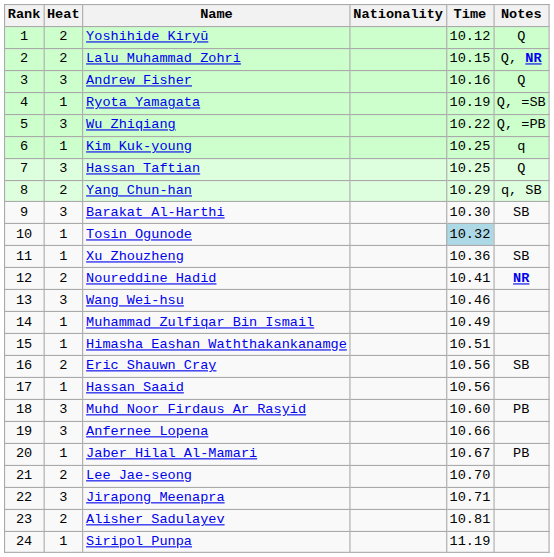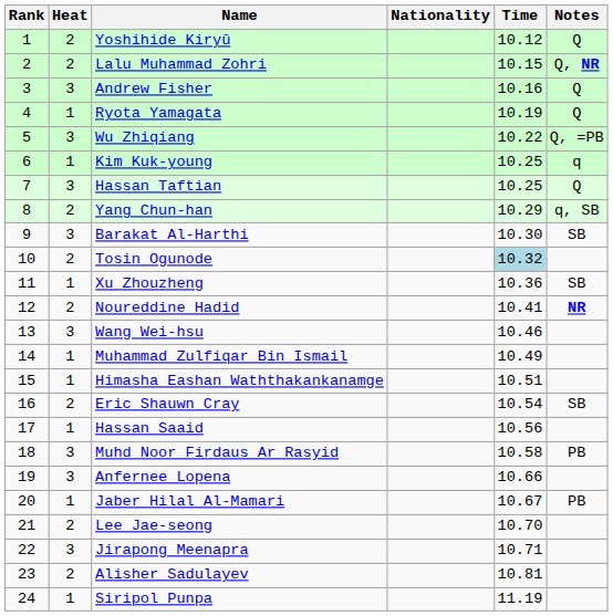 <table class="wikitable sortable" style="text-align:center; font-size:95%">
 <tr>
 <th>Rank</th>
 <th>Heat</th>
 <th>Name</th>
 <th>Nationality</th>
 <th>Time</th>
 <th>Notes</th>
 </tr>
 <tr bgcolor=ccffcc>
 <td>1</td>
 <td>2</td>
 <td align=left><a href='#'>Yoshihide Kiryū</a></td>
 <td align=left></td>
 <td>10.12</td>
 <td>Q</td>
 </tr>
 <tr bgcolor=ccffcc>
 <td>2</td>
 <td>2</td>
 <td align=left><a href='#'>Lalu Muhammad Zohri</a></td>
 <td align=left></td>
 <td>10.15</td>
 <td>Q, <strong><a href='#'>NR</a></strong></td>
 </tr>
 <tr bgcolor=ccffcc>
 <td>3</td>
 <td>3</td>
 <td align=left><a href='#'>Andrew Fisher</a></td>
 <td align=left></td>
 <td>10.16</td>
 <td>Q</td>
 </tr>
 <tr bgcolor=ccffcc>
 <td>4</td>
 <td>1</td>
 <td align=left><a href='#'>Ryota Yamagata</a></td>
 <td align=left></td>
 <td>10.19</td>
-<td>Q, =SB</td>
+<td>Q</td>
 </tr>
 <tr bgcolor=ccffcc>
 <td>5</td>
 <td>3</td>
 <td align=left><a href='#'>Wu Zhiqiang</a></td>
 <td align=left></td>
 <td>10.22</td>
 <td>Q, =PB</td>
 </tr>
 <tr bgcolor=ccffcc>
 <td>6</td>
 <td>1</td>
 <td align=left><a href='#'>Kim Kuk-young</a></td>
 <td align=left></td>
 <td>10.25</td>
 <td>q</td>
 </tr>
 <tr bgcolor=ddffdd>
 <td>7</td>
 <td>3</td>
 <td align=left><a href='#'>Hassan Taftian</a></td>
 <td align=left></td>
 <td>10.25</td>
 <td>Q</td>
 </tr>
 <tr bgcolor=ddffdd>
 <td>8</td>
 <td>2</td>
 <td align=left><a href='#'>Yang Chun-han</a></td>
 <td align=left></td>
 <td>10.29</td>
 <td>q, SB</td>
 </tr>
 <tr>
 <td>9</td>
 <td>3</td>
 <td align=left><a href='#'>Barakat Al-Harthi</a></td>
 <td align=left></td>
 <td>10.30</td>
 <td>SB</td>
 </tr>
 <tr>
 <td>10</td>
-<td>1</td>
+<td>2</td>
 <td align=left><a href='#'>Tosin Ogunode</a></td>
 <td align=left></td>
 <td style="background: lightblue;">10.32</td>
 <td></td>
 </tr>
 <tr>
 <td>11</td>
 <td>1</td>
 <td align=left><a href='#'>Xu Zhouzheng</a></td>
 <td align=left></td>
 <td>10.36</td>
 <td>SB</td>
 </tr>
 <tr>
 <td>12</td>
 <td>2</td>
 <td align=left><a href='#'>Noureddine Hadid</a></td>
 <td align=left></td>
 <td>10.41</td>
 <td><strong><a href='#'>NR</a></strong></td>
 </tr>
 <tr>
 <td>13</td>
 <td>3</td>
 <td align=left><a href='#'>Wang Wei-hsu</a></td>
 <td align=left></td>
 <td>10.46</td>
 <td></td>
 </tr>
 <tr>
 <td>14</td>
 <td>1</td>
 <td align=left><a href='#'>Muhammad Zulfiqar Bin Ismail</a></td>
 <td align=left></td>
 <td>10.49</td>
 <td></td>
 </tr>
 <tr>
 <td>15</td>
 <td>1</td>
 <td align=left><a href='#'>Himasha Eashan Waththakankanamge</a></td>
 <td align=left></td>
 <td>10.51</td>
 <td></td>
 </tr>
 <tr>
 <td>16</td>
 <td>2</td>
 <td align=left><a href='#'>Eric Shauwn Cray</a></td>
 <td align=left></td>
-<td>10.56</td>
+<td>10.54</td>
 <td>SB</td>
 </tr>
 <tr>
 <td>17</td>
 <td>1</td>
 <td align=left><a href='#'>Hassan Saaid</a></td>
 <td align=left></td>
 <td>10.56</td>
 <td></td>
 </tr>
 <tr>
 <td>18</td>
 <td>3</td>
 <td align=left><a href='#'>Muhd Noor Firdaus Ar Rasyid</a></td>
 <td align=left></td>
-<td>10.60</td>
+<td>10.58</td>
 <td>PB</td>
 </tr>
 <tr>
 <td>19</td>
 <td>3</td>
 <td align=left><a href='#'>Anfernee Lopena</a></td>
 <td align=left></td>
 <td>10.66</td>
 <td></td>
 </tr>
 <tr>
 <td>20</td>
 <td>1</td>
 <td align=left><a href='#'>Jaber Hilal Al-Mamari</a></td>
 <td align=left></td>
 <td>10.67</td>
 <td>PB</td>
 </tr>
 <tr>
 <td>21</td>
 <td>2</td>
 <td align=left><a href='#'>Lee Jae-seong</a></td>
 <td align=left></td>
 <td>10.70</td>
 <td></td>
 </tr>
 <tr>
 <td>22</td>
 <td>3</td>
 <td align=left><a href='#'>Jirapong Meenapra</a></td>
 <td align=left></td>
 <td>10.71</td>
 <td></td>
 </tr>
 <tr>
 <td>23</td>
 <td>2</td>
 <td align=left><a href='#'>Alisher Sadulayev</a></td>
 <td align=left></td>
 <td>10.81</td>
 <td></td>
 </tr>
 <tr>
 <td>24</td>
 <td>1</td>
 <td align=left><a href='#'>Siripol Punpa</a></td>
 <td align=left></td>
 <td>11.19</td>
 <td></td>
 </tr>
 </table>
